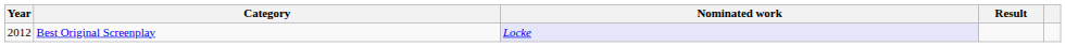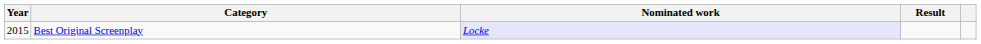 <table class="wikitable sortable">
 <tr>
 <th scope="col" style="width:1em;">Year</th>
 <th scope="col" style="width:39em;">Category</th>
 <th scope="col" style="width:40em;">Nominated work</th>
 <th scope="col" style="width:5em;">Result</th>
 <th scope="col" style="width:1em;"class="unsortable"></th>
 </tr>
 <tr>
-<td>2012</td>
+<td>2015</td>
 <td><a href='#'>Best Original Screenplay</a></td>
 <td style="background: lavender;"><em><a href='#'>Locke</a></em></td>
 <td></td>
 <td></td>
 </tr>
 </table>
